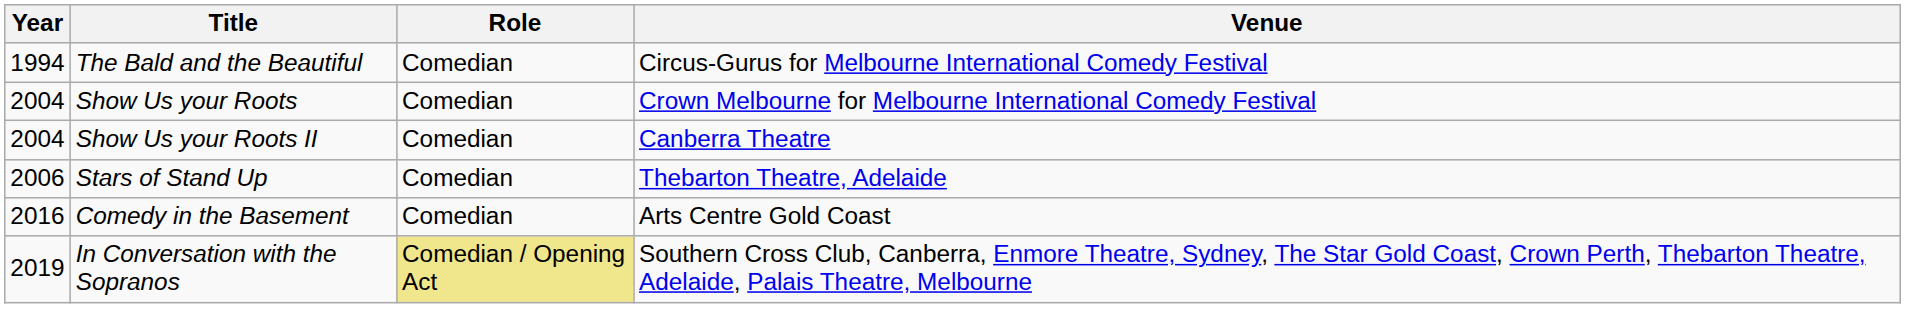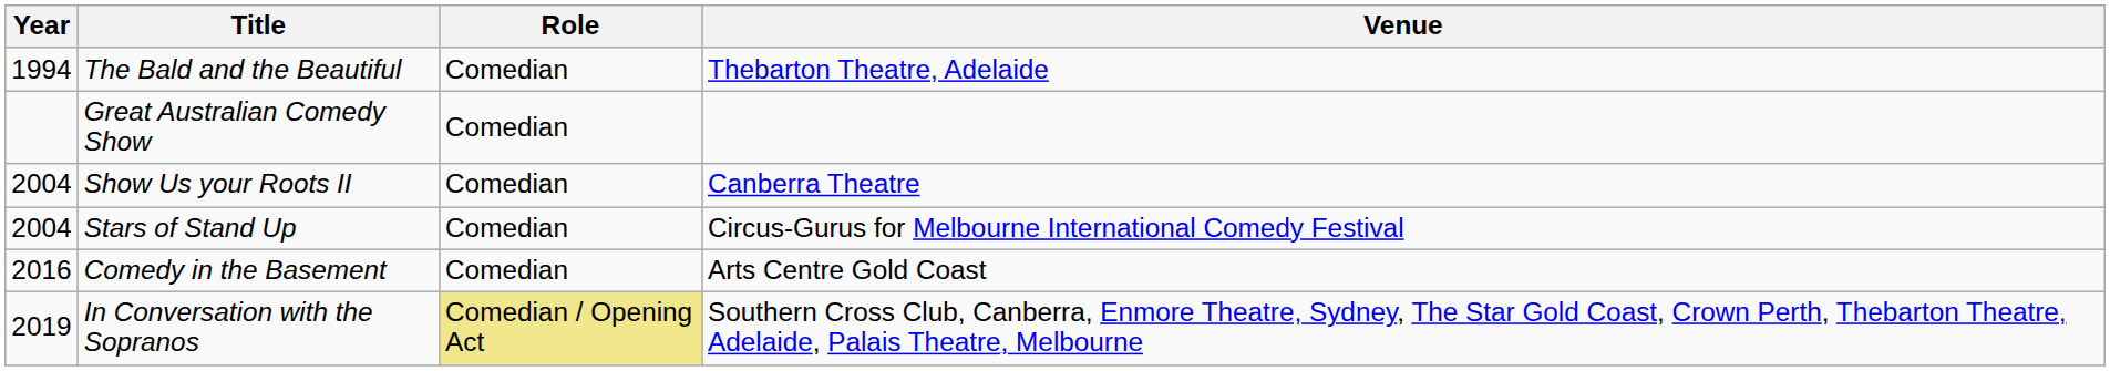 <table class="wikitable" border="1">
 <tr>
 <th>Year</th>
 <th>Title</th>
 <th>Role</th>
 <th>Venue</th>
 </tr>
 <tr>
 <td>1994</td>
 <td><em>The Bald and the Beautiful</em></td>
 <td>Comedian</td>
-<td>Circus-Gurus for <a href='#'>Melbourne International Comedy Festival</a></td>
+<td><a href='#'>Thebarton Theatre, Adelaide</a></td>
 </tr>
 <tr>
-<td>2004</td>
-<td><em>Show Us your Roots</em></td>
+<td></td>
+<td><em>Great Australian Comedy Show</em></td>
 <td>Comedian</td>
-<td><a href='#'>Crown Melbourne</a> for <a href='#'>Melbourne International Comedy Festival</a></td>
+<td></td>
 </tr>
 <tr>
 <td>2004</td>
 <td><em>Show Us your Roots II</em></td>
 <td>Comedian</td>
 <td><a href='#'>Canberra Theatre</a></td>
 </tr>
 <tr>
-<td>2006</td>
+<td>2004</td>
 <td><em>Stars of Stand Up</em></td>
 <td>Comedian</td>
-<td><a href='#'>Thebarton Theatre, Adelaide</a></td>
+<td>Circus-Gurus for <a href='#'>Melbourne International Comedy Festival</a></td>
 </tr>
 <tr>
 <td>2016</td>
 <td><em>Comedy in the Basement</em></td>
 <td>Comedian</td>
 <td>Arts Centre Gold Coast</td>
 </tr>
 <tr>
 <td>2019</td>
 <td><em>In Conversation with the Sopranos</em></td>
 <td style="background: khaki;">Comedian / Opening Act</td>
 <td>Southern Cross Club, Canberra, <a href='#'>Enmore Theatre, Sydney</a>, <a href='#'>The Star Gold Coast</a>, <a href='#'>Crown Perth</a>, <a href='#'>Thebarton Theatre, Adelaide</a>, <a href='#'>Palais Theatre, Melbourne</a></td>
 </tr>
 </table>
